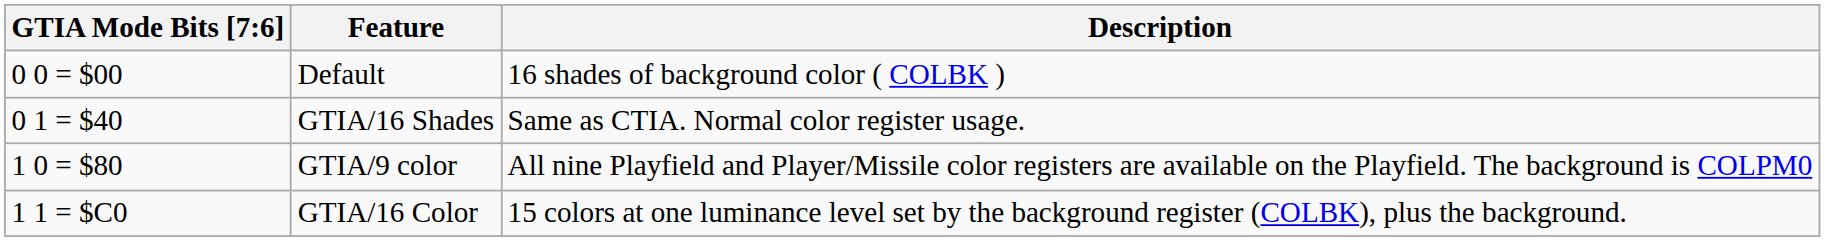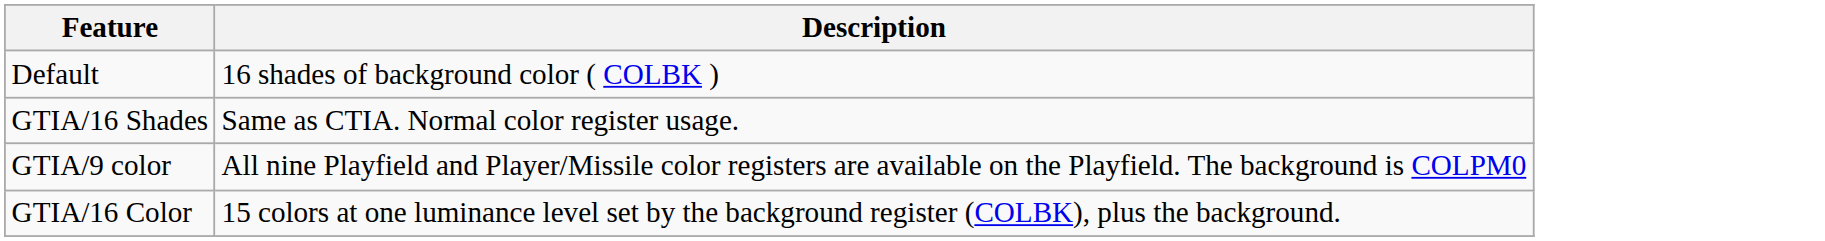 <table class="wikitable">
 <tr>
-<th>GTIA Mode Bits [7:6]</th>
 <th>Feature</th>
 <th>Description</th>
 </tr>
 <tr>
-<td>0 0 = $00</td>
 <td>Default</td>
 <td>16 shades of background color ( <a href='#'>COLBK</a> )</td>
 </tr>
 <tr>
-<td>0 1 = $40</td>
 <td>GTIA/16 Shades</td>
 <td>Same as CTIA.  Normal color register usage.</td>
 </tr>
 <tr>
-<td>1 0 = $80</td>
 <td>GTIA/9 color</td>
 <td>All nine Playfield and Player/Missile color registers are available on the Playfield.  The background is <a href='#'>COLPM0</a></td>
 </tr>
 <tr>
-<td>1 1 = $C0</td>
 <td>GTIA/16 Color</td>
 <td>15 colors at one luminance level set by the background register (<a href='#'>COLBK</a>), plus the background.</td>
 </tr>
 </table>
